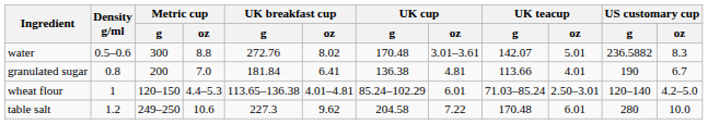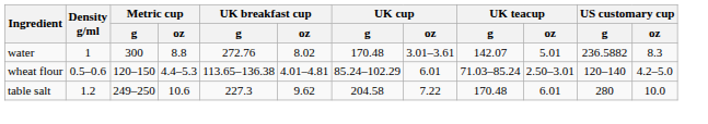 <table class="wikitable" style="text-align:center">
 <tr>
 <th rowspan="2">Ingredient</th>
 <th rowspan="2">Density<br>g/ml</th>
 <th colspan="2">Metric cup</th>
 <th colspan="2">UK breakfast cup</th>
 <th colspan="2">UK cup</th>
 <th colspan="2">UK teacup</th>
 <th colspan="2">US customary cup</th>
 </tr>
 <tr>
 <th>g</th>
 <th>oz</th>
 <th>g</th>
 <th>oz</th>
 <th>g</th>
 <th>oz</th>
 <th>g</th>
 <th>oz</th>
 <th>g</th>
 <th>oz</th>
 </tr>
 <tr>
 <td style="text-align:left">water</td>
-<td>0.5–0.6</td>
+<td>1</td>
 <td>300</td>
 <td>8.8</td>
 <td>272.76</td>
 <td>8.02</td>
 <td>170.48</td>
 <td>3.01–3.61</td>
 <td>142.07</td>
 <td>5.01</td>
 <td>236.5882</td>
 <td>8.3</td>
 </tr>
 <tr>
-<td style="text-align:left">granulated sugar</td>
-<td>0.8</td>
-<td>200</td>
-<td>7.0</td>
-<td>181.84</td>
-<td>6.41</td>
-<td>136.38</td>
-<td>4.81</td>
-<td>113.66</td>
-<td>4.01</td>
-<td>190</td>
-<td>6.7</td>
-</tr>
-<tr>
 <td style="text-align:left">wheat flour</td>
-<td>1</td>
+<td>0.5–0.6</td>
 <td>120–150</td>
 <td>4.4–5.3</td>
 <td>113.65–136.38</td>
 <td>4.01–4.81</td>
 <td>85.24–102.29</td>
 <td>6.01</td>
 <td>71.03–85.24</td>
 <td>2.50–3.01</td>
 <td>120–140</td>
 <td>4.2–5.0</td>
 </tr>
 <tr>
 <td style="text-align:left">table salt</td>
 <td>1.2</td>
 <td>249–250</td>
 <td>10.6</td>
 <td>227.3</td>
 <td>9.62</td>
 <td>204.58</td>
 <td>7.22</td>
 <td>170.48</td>
 <td>6.01</td>
 <td>280</td>
 <td>10.0</td>
 </tr>
 </table>
